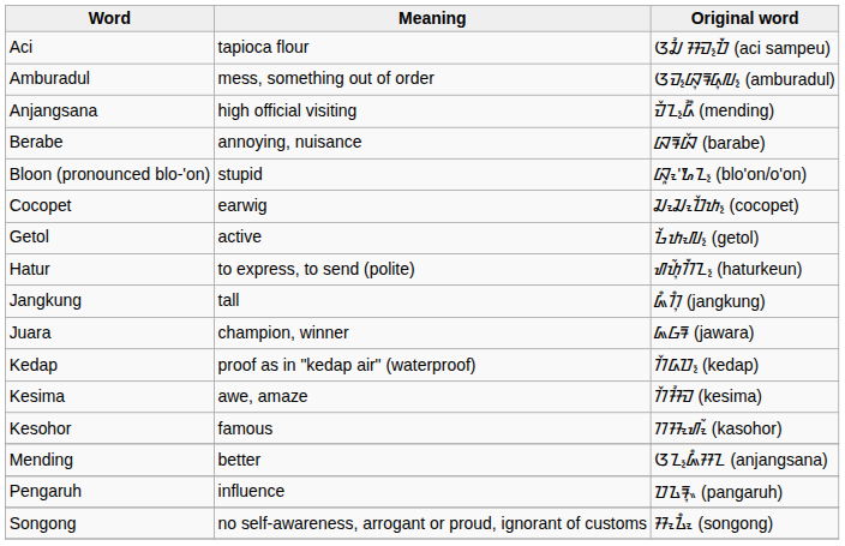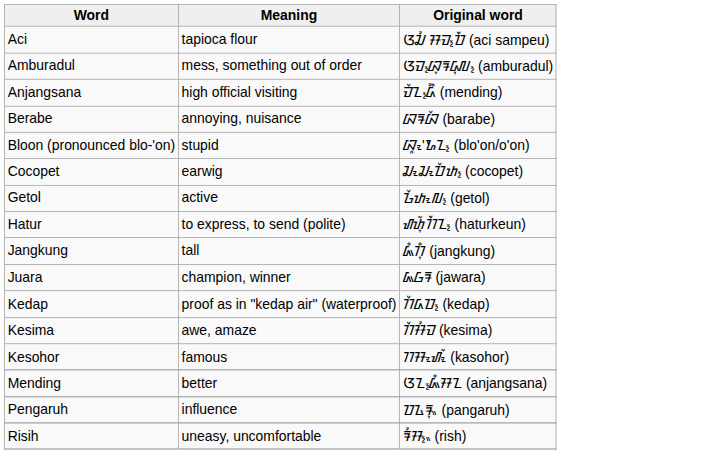 <table class="wikitable">
 <tr>
 <th style="background:#efefef;">Word</th>
 <th style="background:#efefef;">Meaning</th>
 <th style="background:#efefef;">Original word</th>
 </tr>
 <tr>
 <td>Aci</td>
 <td>tapioca flour</td>
 <td>ᮃᮎᮤ ᮞᮙ᮪ᮕᮩ (aci sampeu)</td>
 </tr>
 <tr>
 <td>Amburadul</td>
 <td>mess, something out of order</td>
 <td>ᮃᮙ᮪ᮘᮥᮛᮓᮥᮜ᮪  (amburadul)</td>
 </tr>
 <tr>
 <td>Anjangsana</td>
 <td>high official visiting</td>
 <td>ᮙᮨᮔ᮪ᮓᮤᮀ (mending)</td>
 </tr>
 <tr>
 <td>Berabe</td>
 <td>annoying, nuisance</td>
 <td>ᮘᮛᮘᮨ (barabe)</td>
 </tr>
 <tr>
 <td>Bloon (pronounced blo-'on)</td>
 <td>stupid</td>
 <td>ᮘᮣᮧ'ᮇᮔ᮪ (blo'on/o'on)</td>
 </tr>
 <tr>
 <td>Cocopet</td>
 <td>earwig</td>
 <td>ᮎᮧᮎᮧᮕᮨᮒ᮪ (cocopet)</td>
 </tr>
 <tr>
 <td>Getol</td>
 <td>active</td>
 <td>ᮌᮨᮒᮧᮜ᮪ (getol)</td>
 </tr>
 <tr>
 <td>Hatur</td>
 <td>to express, to send (polite)</td>
 <td>ᮠᮒᮥᮁᮊᮩᮔ᮪ (haturkeun)</td>
 </tr>
 <tr>
 <td>Jangkung</td>
 <td>tall</td>
 <td>ᮏᮀᮊᮥᮀ (jangkung)</td>
 </tr>
 <tr>
 <td>Juara</td>
 <td>champion, winner</td>
 <td>ᮏᮝᮛ (jawara)</td>
 </tr>
 <tr>
 <td>Kedap</td>
 <td>proof as in "kedap air" (waterproof)</td>
 <td>ᮊᮨᮓᮕ᮪ (kedap)</td>
 </tr>
 <tr>
 <td>Kesima</td>
 <td>awe, amaze</td>
 <td>ᮊᮨᮞᮤᮙ (kesima)</td>
 </tr>
 <tr>
 <td>Kesohor</td>
 <td>famous</td>
 <td>ᮊᮞᮧᮠᮧᮁ (kasohor)</td>
 </tr>
 <tr>
 </tr>
 <tr>
 </tr>
 <tr>
 </tr>
 <tr>
 <td>Mending</td>
 <td>better</td>
 <td>ᮃᮔ᮪ᮏᮀᮞᮔ (anjangsana)</td>
 </tr>
 <tr>
 </tr>
 <tr>
 </tr>
 <tr>
 </tr>
 <tr>
 </tr>
 <tr>
 <td>Pengaruh</td>
 <td>influence</td>
 <td>ᮕᮍᮛᮥᮂ (pangaruh)</td>
 </tr>
 <tr>
 </tr>
 <tr>
+<td>Risih</td>
+<td>uneasy, uncomfortable</td>
+<td>ᮛᮤᮞ᮪ᮂ (rish)</td>
 </tr>
 <tr>
-<td>Songong</td>
-<td>no self-awareness, arrogant or proud, ignorant of customs</td>
-<td>ᮞᮧᮍᮧᮀ (songong)</td>
 </tr>
 <tr>
 </tr>
 </table>
